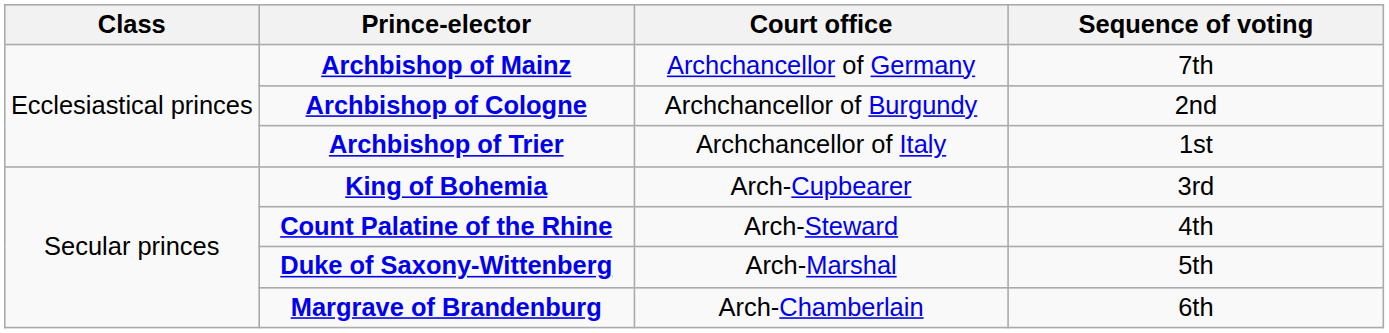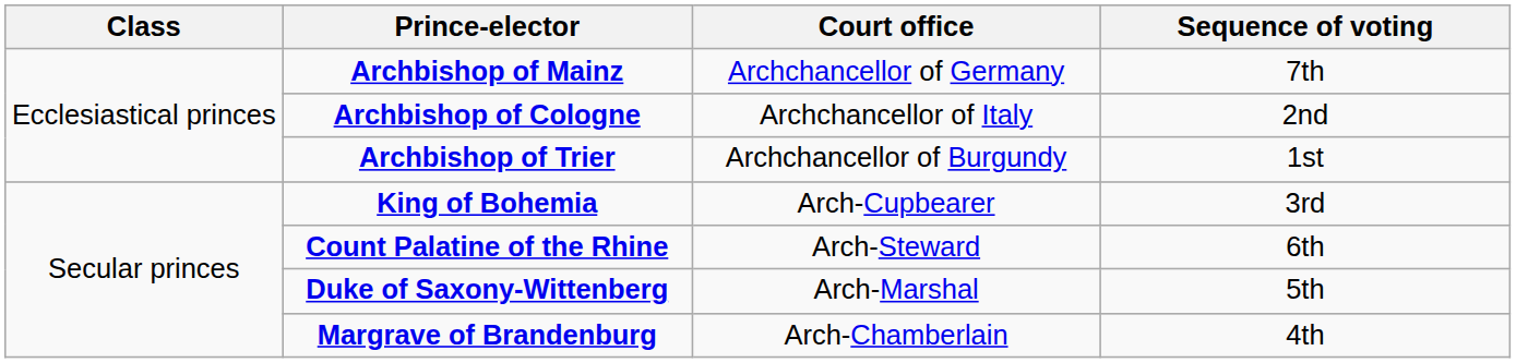 <table class="wikitable sortable">
 <tr>
 <th style="width:8%;">Class</th>
 <th style="width:15%;">Prince-elector</th>
 <th style="width:15%;">Court office</th>
 <th style="width:15%;">Sequence of voting</th>
 </tr>
 <tr>
 <td style="text-align:center;" rowspan="3">Ecclesiastical princes</td>
 <td style="text-align:center;"><strong><a href='#'>Archbishop of Mainz</a></strong></td>
 <td style="text-align:center;"><a href='#'>Archchancellor</a> of <a href='#'>Germany</a></td>
 <td style="text-align:center;">7th</td>
 </tr>
 <tr>
 <td style="text-align:center;"><strong><a href='#'>Archbishop of Cologne</a></strong></td>
-<td style="text-align:center;">Archchancellor of <a href='#'>Burgundy</a></td>
+<td style="text-align:center;">Archchancellor of <a href='#'>Italy</a></td>
 <td style="text-align:center;">2nd</td>
 </tr>
 <tr>
 <td style="text-align:center;"><strong><a href='#'>Archbishop of Trier</a></strong></td>
-<td style="text-align:center;">Archchancellor of <a href='#'>Italy</a></td>
+<td style="text-align:center;">Archchancellor of <a href='#'>Burgundy</a></td>
 <td style="text-align:center;">1st</td>
 </tr>
 <tr>
 <td style="text-align:center;" rowspan="4">Secular princes</td>
 <td style="text-align:center;"><strong><a href='#'>King of Bohemia</a></strong></td>
 <td style="text-align:center;">Arch-<a href='#'>Cupbearer</a></td>
 <td style="text-align:center;">3rd</td>
 </tr>
 <tr>
 <td style="text-align:center;"><strong><a href='#'>Count Palatine of the Rhine</a></strong></td>
 <td style="text-align:center;">Arch-<a href='#'>Steward</a></td>
-<td style="text-align:center;">4th</td>
+<td style="text-align:center;">6th</td>
 </tr>
 <tr>
 <td style="text-align:center;"><strong><a href='#'>Duke of Saxony-Wittenberg</a></strong></td>
 <td style="text-align:center;">Arch-<a href='#'>Marshal</a></td>
 <td style="text-align:center;">5th</td>
 </tr>
 <tr>
 <td style="text-align:center;"><strong><a href='#'>Margrave of Brandenburg</a></strong></td>
 <td style="text-align:center;">Arch-<a href='#'>Chamberlain</a></td>
-<td style="text-align:center;">6th</td>
+<td style="text-align:center;">4th</td>
 </tr>
 </table>
